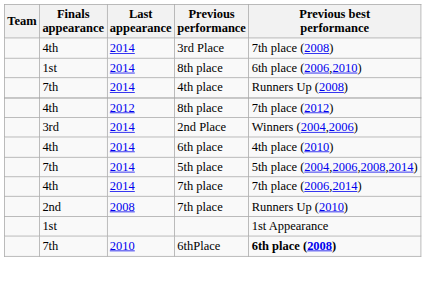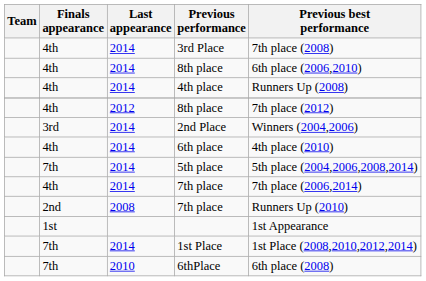 <table class="wikitable sortable" style="text-align:left;">
 <tr>
 <th>Team</th>
 <th>Finals<br>appearance</th>
 <th>Last<br>appearance</th>
 <th>Previous<br>performance</th>
 <th>Previous best<br>performance</th>
 </tr>
 <tr>
 <td></td>
 <td>4th</td>
 <td><a href='#'>2014</a></td>
 <td>3rd Place</td>
 <td>7th place (<a href='#'>2008</a>)</td>
 </tr>
 <tr>
 <td></td>
-<td>1st</td>
+<td>4th</td>
 <td><a href='#'>2014</a></td>
 <td>8th place</td>
 <td>6th place (<a href='#'>2006</a>,<a href='#'>2010</a>)</td>
 </tr>
 <tr>
 <td></td>
-<td>7th</td>
+<td>4th</td>
 <td><a href='#'>2014</a></td>
 <td>4th place</td>
 <td>Runners Up (<a href='#'>2008</a>)</td>
 </tr>
 <tr>
 </tr>
 <tr>
 <td></td>
 <td>4th</td>
 <td><a href='#'>2012</a></td>
 <td>8th place</td>
 <td>7th place (<a href='#'>2012</a>)</td>
 </tr>
 <tr>
 <td></td>
 <td>3rd</td>
 <td><a href='#'>2014</a></td>
 <td>2nd Place</td>
 <td>Winners (<a href='#'>2004</a>,<a href='#'>2006</a>)</td>
 </tr>
 <tr>
 <td></td>
 <td>4th</td>
 <td><a href='#'>2014</a></td>
 <td>6th place</td>
 <td>4th place (<a href='#'>2010</a>)</td>
 </tr>
 <tr>
 <td></td>
 <td>7th</td>
 <td><a href='#'>2014</a></td>
 <td>5th place</td>
 <td>5th place (<a href='#'>2004</a>,<a href='#'>2006</a>,<a href='#'>2008</a>,<a href='#'>2014</a>)</td>
 </tr>
 <tr>
 <td></td>
 <td>4th</td>
 <td><a href='#'>2014</a></td>
 <td>7th place</td>
 <td>7th place (<a href='#'>2006</a>,<a href='#'>2014</a>)</td>
 </tr>
 <tr>
 <td></td>
 <td>2nd</td>
 <td><a href='#'>2008</a></td>
 <td>7th place</td>
 <td>Runners Up (<a href='#'>2010</a>)</td>
 </tr>
 <tr>
 <td></td>
 <td>1st</td>
 <td></td>
 <td></td>
 <td>1st Appearance</td>
 </tr>
 <tr>
 <td></td>
 <td>7th</td>
+<td><a href='#'>2014</a></td>
+<td>1st Place</td>
+<td>1st Place (<a href='#'>2008</a>,<a href='#'>2010</a>,<a href='#'>2012</a>,<a href='#'>2014</a>)</td>
+</tr>
+<tr>
+<td></td>
+<td>7th</td>
 <td><a href='#'>2010</a></td>
 <td>6thPlace</td>
-<td><strong>6th place (<a href='#'>2008</a>)</strong></td>
+<td>6th place (<a href='#'>2008</a>)</td>
 </tr>
 </table>
